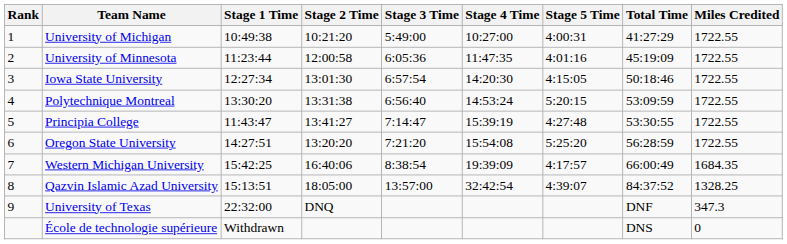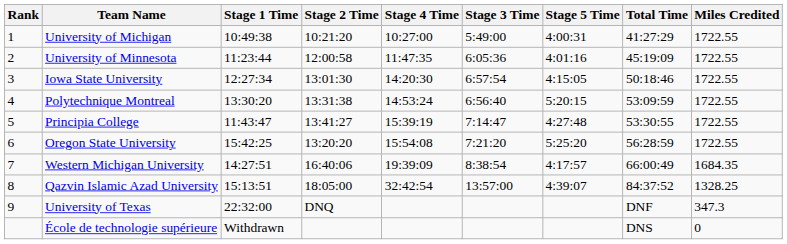 <table class="wikitable">
 <tr>
 <th>Rank</th>
 <th>Team Name</th>
 <th>Stage 1 Time</th>
 <th>Stage 2 Time</th>
+<th>Stage 4 Time</th>
 <th>Stage 3 Time</th>
-<th>Stage 4 Time</th>
 <th>Stage 5 Time</th>
 <th>Total Time</th>
 <th>Miles Credited</th>
 </tr>
 <tr>
 <td>1</td>
 <td><a href='#'>University of Michigan</a></td>
 <td>10:49:38</td>
 <td>10:21:20</td>
+<td>10:27:00</td>
 <td>5:49:00</td>
-<td>10:27:00</td>
 <td>4:00:31</td>
 <td>41:27:29</td>
 <td>1722.55</td>
 </tr>
 <tr>
 <td>2</td>
 <td><a href='#'>University of Minnesota</a></td>
 <td>11:23:44</td>
 <td>12:00:58</td>
+<td>11:47:35</td>
 <td>6:05:36</td>
-<td>11:47:35</td>
 <td>4:01:16</td>
 <td>45:19:09</td>
 <td>1722.55</td>
 </tr>
 <tr>
 <td>3</td>
 <td><a href='#'>Iowa State University</a></td>
 <td>12:27:34</td>
 <td>13:01:30</td>
+<td>14:20:30</td>
 <td>6:57:54</td>
-<td>14:20:30</td>
 <td>4:15:05</td>
 <td>50:18:46</td>
 <td>1722.55</td>
 </tr>
 <tr>
 <td>4</td>
 <td><a href='#'>Polytechnique Montreal</a></td>
 <td>13:30:20</td>
 <td>13:31:38</td>
+<td>14:53:24</td>
 <td>6:56:40</td>
-<td>14:53:24</td>
 <td>5:20:15</td>
 <td>53:09:59</td>
 <td>1722.55</td>
 </tr>
 <tr>
 <td>5</td>
 <td><a href='#'>Principia College</a></td>
 <td>11:43:47</td>
 <td>13:41:27</td>
+<td>15:39:19</td>
 <td>7:14:47</td>
-<td>15:39:19</td>
 <td>4:27:48</td>
 <td>53:30:55</td>
 <td>1722.55</td>
 </tr>
 <tr>
 <td>6</td>
 <td><a href='#'>Oregon State University</a></td>
-<td>14:27:51</td>
+<td>15:42:25</td>
 <td>13:20:20</td>
+<td>15:54:08</td>
 <td>7:21:20</td>
-<td>15:54:08</td>
 <td>5:25:20</td>
 <td>56:28:59</td>
 <td>1722.55</td>
 </tr>
 <tr>
 <td>7</td>
 <td><a href='#'>Western Michigan University</a></td>
-<td>15:42:25</td>
+<td>14:27:51</td>
 <td>16:40:06</td>
+<td>19:39:09</td>
 <td>8:38:54</td>
-<td>19:39:09</td>
 <td>4:17:57</td>
 <td>66:00:49</td>
 <td>1684.35</td>
 </tr>
 <tr>
 <td>8</td>
 <td><a href='#'>Qazvin Islamic Azad University</a></td>
 <td>15:13:51</td>
 <td>18:05:00</td>
+<td>32:42:54</td>
 <td>13:57:00</td>
-<td>32:42:54</td>
 <td>4:39:07</td>
 <td>84:37:52</td>
 <td>1328.25</td>
 </tr>
 <tr>
 <td>9</td>
 <td><a href='#'>University of Texas</a></td>
 <td>22:32:00</td>
 <td>DNQ</td>
 <td></td>
 <td></td>
 <td></td>
 <td>DNF</td>
 <td>347.3</td>
 </tr>
 <tr>
 <td></td>
 <td><a href='#'>École de technologie supérieure</a></td>
 <td>Withdrawn</td>
 <td></td>
 <td></td>
 <td></td>
 <td></td>
 <td>DNS</td>
 <td>0</td>
 </tr>
 </table>
